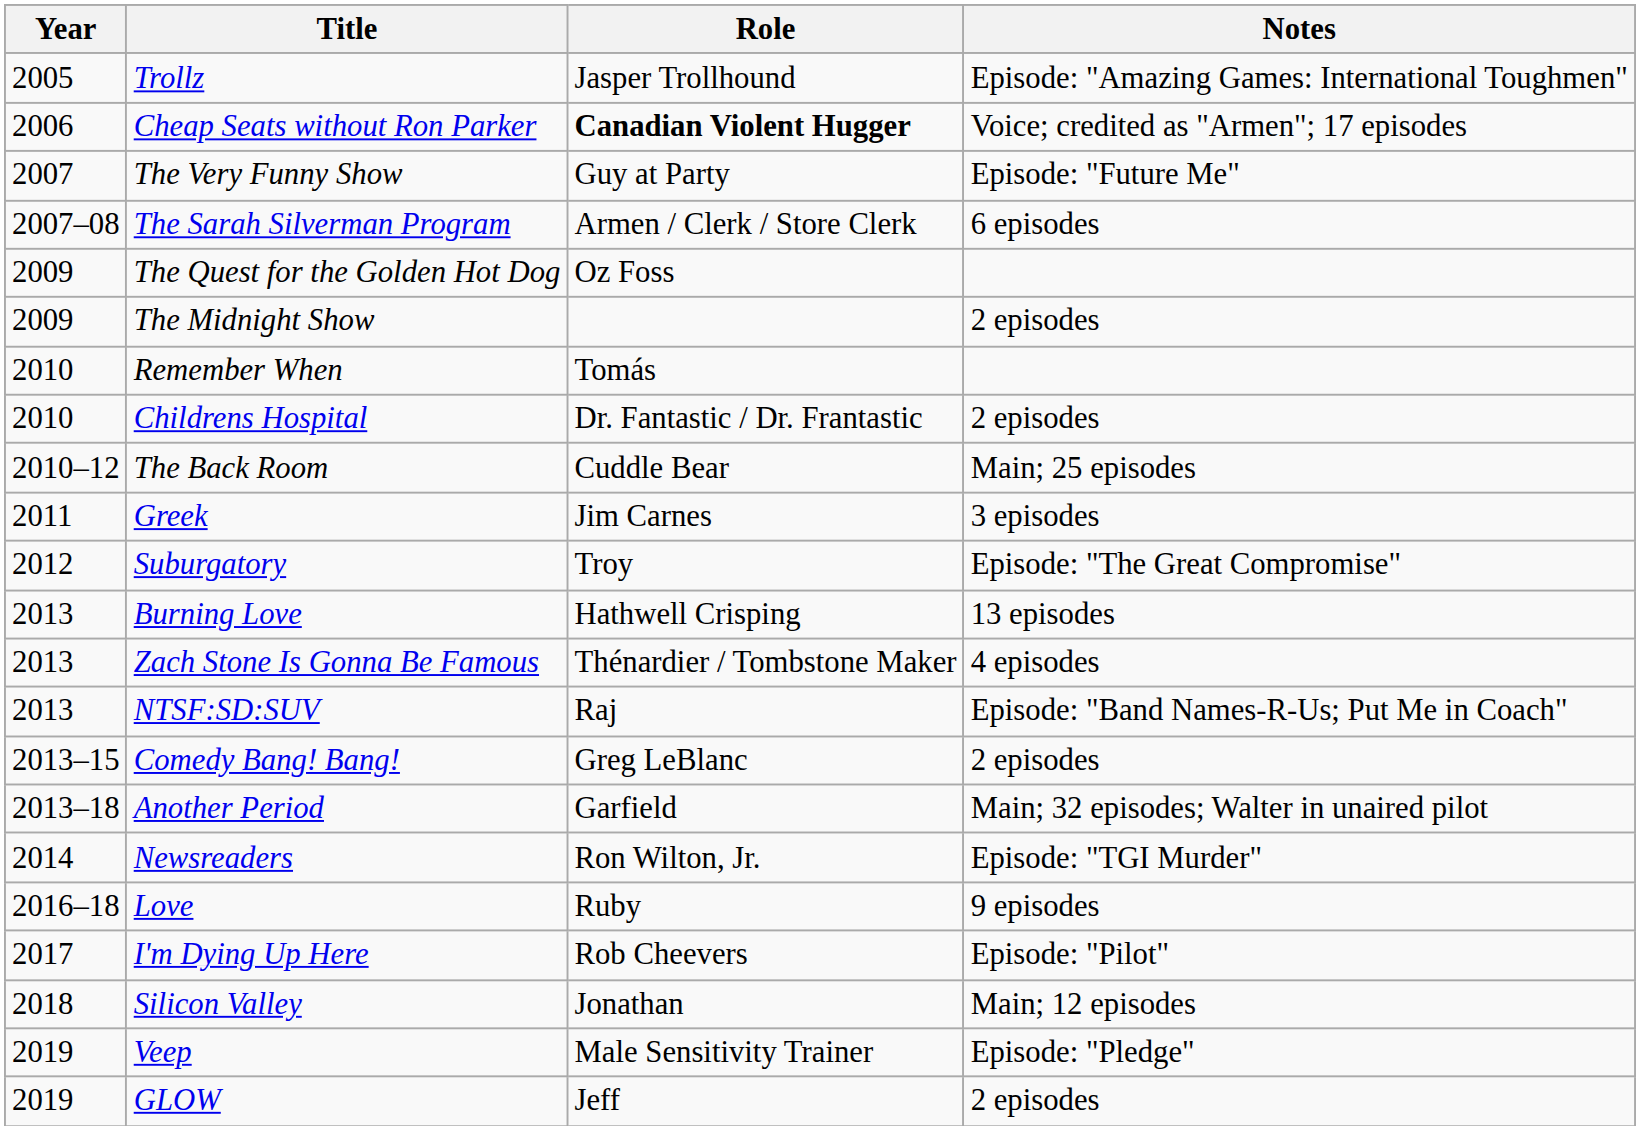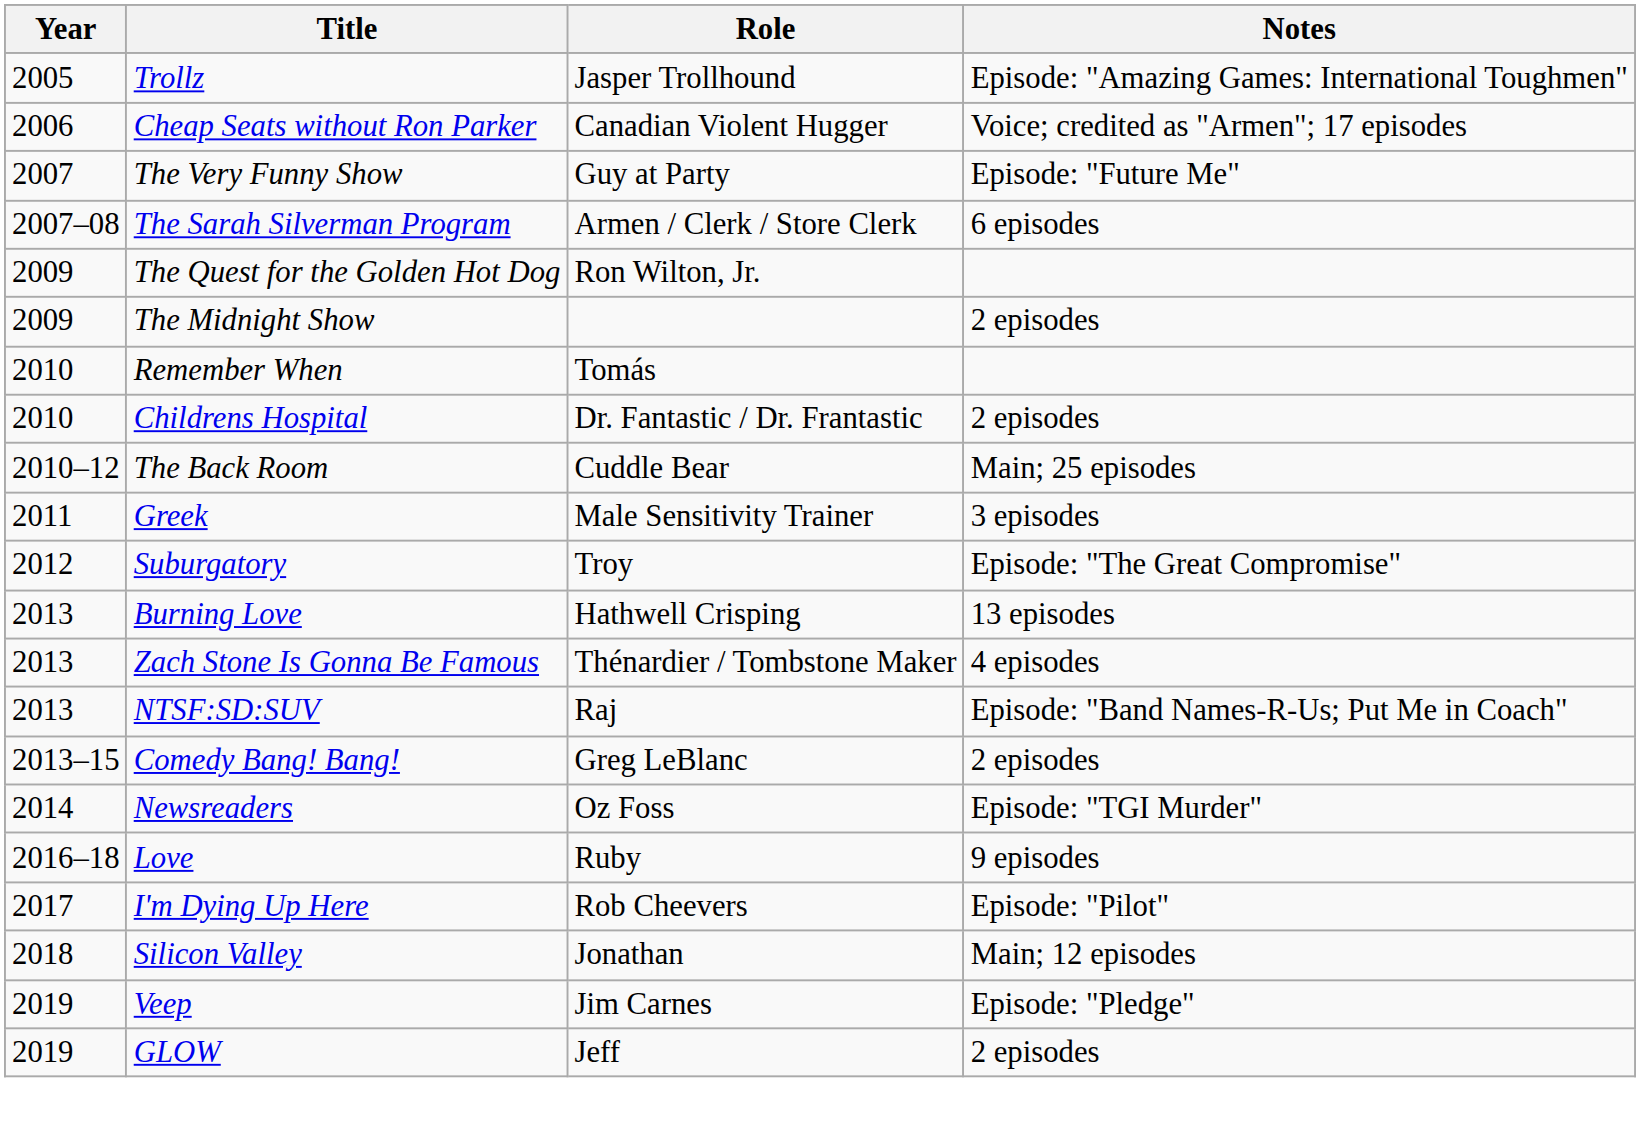 <table class="wikitable">
 <tr>
 <th>Year</th>
 <th>Title</th>
 <th>Role</th>
 <th>Notes</th>
 </tr>
 <tr>
 <td>2005</td>
 <td><em><a href='#'>Trollz</a></em></td>
 <td>Jasper Trollhound</td>
 <td>Episode: "Amazing Games: International Toughmen"</td>
 </tr>
 <tr>
 <td>2006</td>
 <td><em><a href='#'>Cheap Seats without Ron Parker</a></em></td>
-<td><strong>Canadian Violent Hugger</strong></td>
+<td>Canadian Violent Hugger</td>
 <td>Voice; credited as "Armen"; 17 episodes</td>
 </tr>
 <tr>
 <td>2007</td>
 <td><em>The Very Funny Show</em></td>
 <td>Guy at Party</td>
 <td>Episode: "Future Me"</td>
 </tr>
 <tr>
 <td>2007–08</td>
 <td><em><a href='#'>The Sarah Silverman Program</a></em></td>
 <td>Armen / Clerk / Store Clerk</td>
 <td>6 episodes</td>
 </tr>
 <tr>
 <td>2009</td>
 <td><em>The Quest for the Golden Hot Dog</em></td>
-<td>Oz Foss</td>
+<td>Ron Wilton, Jr.</td>
 <td></td>
 </tr>
 <tr>
 <td>2009</td>
 <td><em>The Midnight Show</em></td>
 <td></td>
 <td>2 episodes</td>
 </tr>
 <tr>
 <td>2010</td>
 <td><em>Remember When</em></td>
 <td>Tomás</td>
 <td></td>
 </tr>
 <tr>
 <td>2010</td>
 <td><em><a href='#'>Childrens Hospital</a></em></td>
 <td>Dr. Fantastic / Dr. Frantastic</td>
 <td>2 episodes</td>
 </tr>
 <tr>
 <td>2010–12</td>
 <td><em>The Back Room</em></td>
 <td>Cuddle Bear</td>
 <td>Main; 25 episodes</td>
 </tr>
 <tr>
 <td>2011</td>
 <td><em><a href='#'>Greek</a></em></td>
-<td>Jim Carnes</td>
+<td>Male Sensitivity Trainer</td>
 <td>3 episodes</td>
 </tr>
 <tr>
 <td>2012</td>
 <td><em><a href='#'>Suburgatory</a></em></td>
 <td>Troy</td>
 <td>Episode: "The Great Compromise"</td>
 </tr>
 <tr>
 <td>2013</td>
 <td><em><a href='#'>Burning Love</a></em></td>
 <td>Hathwell Crisping</td>
 <td>13 episodes</td>
 </tr>
 <tr>
 <td>2013</td>
 <td><em><a href='#'>Zach Stone Is Gonna Be Famous</a></em></td>
 <td>Thénardier / Tombstone Maker</td>
 <td>4 episodes</td>
 </tr>
 <tr>
 <td>2013</td>
 <td><em><a href='#'>NTSF:SD:SUV</a></em></td>
 <td>Raj</td>
 <td>Episode: "Band Names-R-Us; Put Me in Coach"</td>
 </tr>
 <tr>
 <td>2013–15</td>
 <td><em><a href='#'>Comedy Bang! Bang!</a></em></td>
 <td>Greg LeBlanc</td>
 <td>2 episodes</td>
 </tr>
 <tr>
-<td>2013–18</td>
-<td><em><a href='#'>Another Period</a></em></td>
-<td>Garfield</td>
-<td>Main; 32 episodes; Walter in unaired pilot</td>
-</tr>
-<tr>
 <td>2014</td>
 <td><em><a href='#'>Newsreaders</a></em></td>
-<td>Ron Wilton, Jr.</td>
+<td>Oz Foss</td>
 <td>Episode: "TGI Murder"</td>
 </tr>
 <tr>
 <td>2016–18</td>
 <td><em><a href='#'>Love</a></em></td>
 <td>Ruby</td>
 <td>9 episodes</td>
 </tr>
 <tr>
 <td>2017</td>
 <td><em><a href='#'>I'm Dying Up Here</a></em></td>
 <td>Rob Cheevers</td>
 <td>Episode: "Pilot"</td>
 </tr>
 <tr>
 <td>2018</td>
 <td><em><a href='#'>Silicon Valley</a></em></td>
 <td>Jonathan</td>
 <td>Main; 12 episodes</td>
 </tr>
 <tr>
 <td>2019</td>
 <td><em><a href='#'>Veep</a></em></td>
-<td>Male Sensitivity Trainer</td>
+<td>Jim Carnes</td>
 <td>Episode: "Pledge"</td>
 </tr>
 <tr>
 <td>2019</td>
 <td><em><a href='#'>GLOW</a></em></td>
 <td>Jeff</td>
 <td>2 episodes</td>
 </tr>
 </table>
